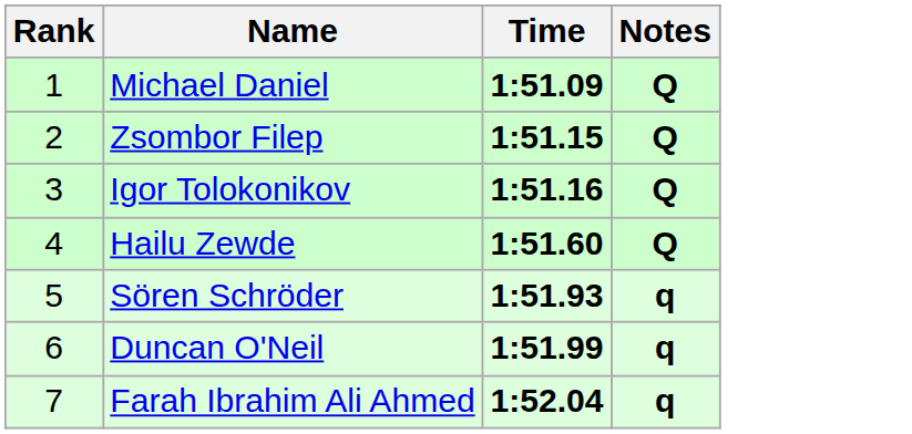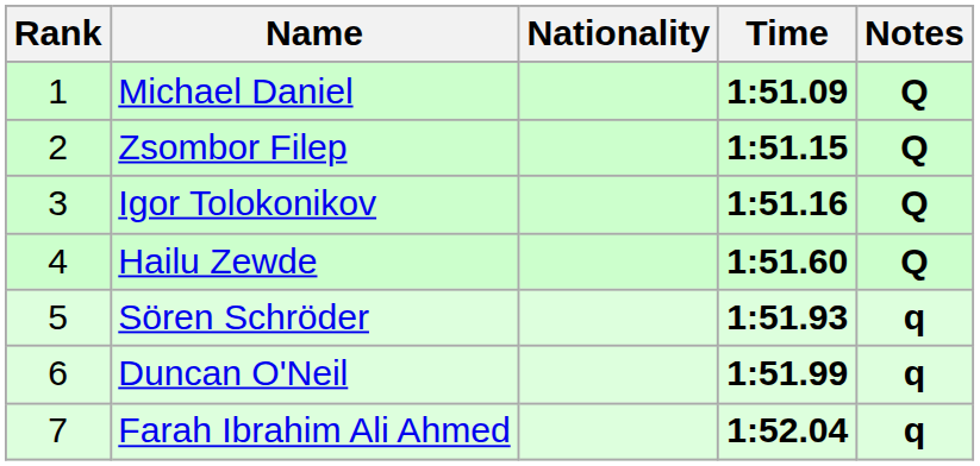 <table class="wikitable sortable" style="text-align:center">
 <tr>
 <th>Rank</th>
 <th>Name</th>
+<th>Nationality</th>
 <th>Time</th>
 <th>Notes</th>
 </tr>
 <tr bgcolor=ccffcc>
 <td>1</td>
 <td align=left><a href='#'>Michael Daniel</a></td>
+<td align=left></td>
 <td><strong>1:51.09</strong></td>
 <td><strong>Q</strong></td>
 </tr>
 <tr bgcolor=ccffcc>
 <td>2</td>
 <td align=left><a href='#'>Zsombor Filep</a></td>
+<td align=left></td>
 <td><strong>1:51.15</strong></td>
 <td><strong>Q</strong></td>
 </tr>
 <tr bgcolor=ccffcc>
 <td>3</td>
 <td align=left><a href='#'>Igor Tolokonikov</a></td>
+<td align=left></td>
 <td><strong>1:51.16</strong></td>
 <td><strong>Q</strong></td>
 </tr>
 <tr bgcolor=ccffcc>
 <td>4</td>
 <td align=left><a href='#'>Hailu Zewde</a></td>
+<td align=left></td>
 <td><strong>1:51.60</strong></td>
 <td><strong>Q</strong></td>
 </tr>
 <tr bgcolor=ddffdd>
 <td>5</td>
 <td align=left><a href='#'>Sören Schröder</a></td>
+<td align=left></td>
 <td><strong>1:51.93</strong></td>
 <td><strong>q</strong></td>
 </tr>
 <tr bgcolor=ddffdd>
 <td>6</td>
 <td align=left><a href='#'>Duncan O'Neil</a></td>
+<td align=left></td>
 <td><strong>1:51.99</strong></td>
 <td><strong>q</strong></td>
 </tr>
 <tr bgcolor=ddffdd>
 <td>7</td>
 <td align=left><a href='#'>Farah Ibrahim Ali Ahmed</a></td>
+<td align=left></td>
 <td><strong>1:52.04</strong></td>
 <td><strong>q</strong></td>
 </tr>
 </table>
